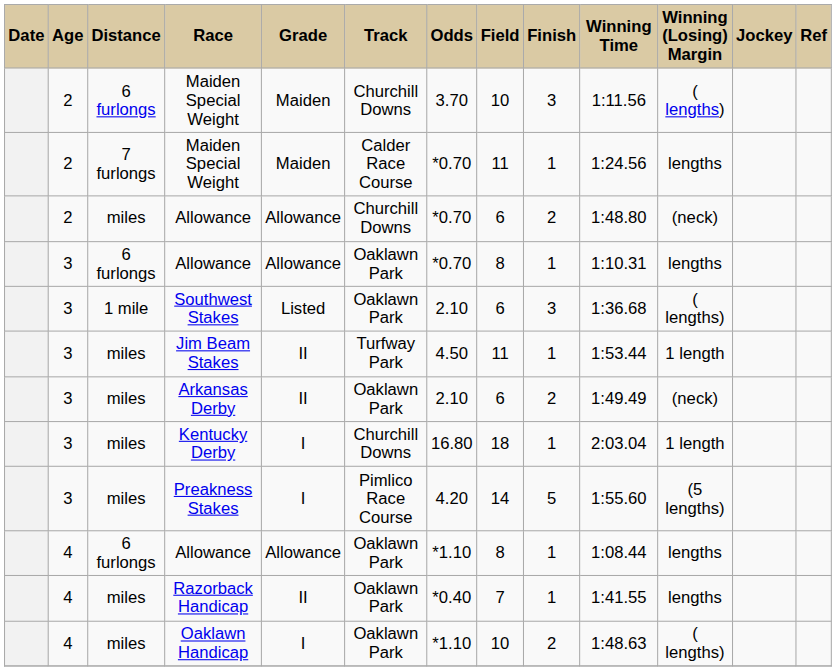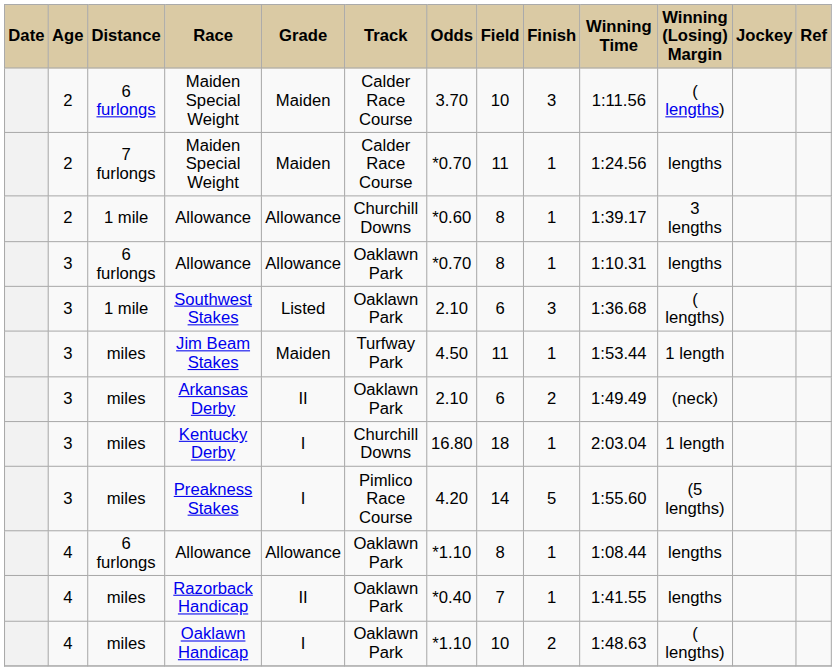 <table class = "wikitable sortable" style="text-align:center; width:90%">
 <tr>
 <th scope="col" style="background:#dacaa4;">Date</th>
 <th scope="col" style="background:#dacaa4">Age</th>
 <th scope="col" style="background:#dacaa4;">Distance</th>
 <th scope="col" style="background:#dacaa4;">Race</th>
 <th scope="col" style="background:#dacaa4;">Grade</th>
 <th scope="col" style="background:#dacaa4;">Track</th>
 <th scope="col" style="background:#dacaa4;">Odds</th>
 <th scope="col" style="background:#dacaa4;">Field</th>
 <th scope="col" style="background:#dacaa4;">Finish</th>
 <th scope="col" style="background:#dacaa4;">Winning Time</th>
 <th scope="col" style="background:#dacaa4;">Winning<br>(Losing)<br>Margin</th>
 <th scope="col" style="background:#dacaa4;">Jockey</th>
 <th scope="col" class="unsortable" style="background:#dacaa4;">Ref</th>
 </tr>
 <tr>
 <th scope="row" style="font-weight:normal;"></th>
 <td>2</td>
 <td>6 <a href='#'>furlongs</a></td>
 <td>Maiden Special Weight</td>
 <td>Maiden</td>
-<td>Churchill Downs</td>
+<td>Calder Race Course</td>
 <td>3.70</td>
 <td>10</td>
 <td>3</td>
 <td>1:11.56</td>
 <td>( <a href='#'>lengths</a>)</td>
 <td></td>
 <td></td>
 </tr>
 <tr>
 <th scope="row" style="font-weight:normal;"></th>
 <td>2</td>
 <td> 7 furlongs</td>
 <td>Maiden Special Weight</td>
 <td>Maiden</td>
 <td>Calder Race Course</td>
 <td>*0.70</td>
 <td>11</td>
 <td>1</td>
 <td>1:24.56</td>
 <td> lengths</td>
 <td></td>
 <td></td>
 </tr>
 <tr>
 <th scope="row" style="font-weight:normal;"></th>
 <td>2</td>
-<td>  miles</td>
+<td> 1 mile</td>
 <td>Allowance</td>
 <td>Allowance</td>
 <td>Churchill Downs</td>
-<td>*0.70</td>
-<td>6</td>
-<td>2</td>
-<td>1:48.80</td>
-<td>(neck)</td>
+<td>*0.60</td>
+<td>8</td>
+<td>1</td>
+<td>1:39.17</td>
+<td>3 lengths</td>
 <td></td>
 <td></td>
 </tr>
 <tr>
 <th scope="row" style="font-weight:normal;"></th>
 <td>3</td>
 <td> 6 furlongs</td>
 <td>Allowance</td>
 <td>Allowance</td>
 <td>Oaklawn Park</td>
 <td>*0.70</td>
 <td>8</td>
 <td>1</td>
 <td>1:10.31</td>
 <td> lengths</td>
 <td></td>
 <td></td>
 </tr>
 <tr>
 <th scope="row" style="font-weight:normal;"></th>
 <td>3</td>
 <td> 1 mile</td>
 <td><a href='#'>Southwest Stakes</a></td>
 <td>Listed</td>
 <td>Oaklawn Park</td>
 <td>2.10</td>
 <td>6</td>
 <td>3</td>
 <td>1:36.68</td>
 <td>( lengths)</td>
 <td></td>
 <td></td>
 </tr>
 <tr>
 <th scope="row" style="font-weight:normal;"></th>
 <td>3</td>
 <td>  miles</td>
 <td><a href='#'>Jim Beam Stakes</a></td>
-<td>II</td>
+<td>Maiden</td>
 <td>Turfway Park</td>
 <td>4.50</td>
 <td>11</td>
 <td>1</td>
 <td>1:53.44</td>
 <td>1 length</td>
 <td></td>
 <td></td>
 </tr>
 <tr>
 <th scope="row" style="font-weight:normal;"></th>
 <td>3</td>
 <td>  miles</td>
 <td><a href='#'>Arkansas Derby</a></td>
 <td>II</td>
 <td>Oaklawn Park</td>
 <td>2.10</td>
 <td>6</td>
 <td>2</td>
 <td>1:49.49</td>
 <td>(neck)</td>
 <td></td>
 <td></td>
 </tr>
 <tr>
 <th scope="row" style="font-weight:normal;"></th>
 <td>3</td>
 <td>  miles</td>
 <td><a href='#'>Kentucky Derby</a></td>
 <td>I</td>
 <td>Churchill Downs</td>
 <td>16.80</td>
 <td>18</td>
 <td>1</td>
 <td>2:03.04</td>
 <td>1 length</td>
 <td></td>
 <td></td>
 </tr>
 <tr>
 <th scope="row" style="font-weight:normal;"></th>
 <td>3</td>
 <td>  miles</td>
 <td><a href='#'>Preakness Stakes</a></td>
 <td>I</td>
 <td>Pimlico Race Course</td>
 <td>4.20</td>
 <td>14</td>
 <td>5</td>
 <td>1:55.60</td>
 <td>(5 lengths)</td>
 <td></td>
 <td></td>
 </tr>
 <tr>
 <th scope="row" style="font-weight:normal;"></th>
 <td>4</td>
 <td> 6 furlongs</td>
 <td>Allowance</td>
 <td>Allowance</td>
 <td>Oaklawn Park</td>
 <td>*1.10</td>
 <td>8</td>
 <td>1</td>
 <td>1:08.44</td>
 <td> lengths</td>
 <td></td>
 <td></td>
 </tr>
 <tr>
 <th scope="row" style="font-weight:normal;"></th>
 <td>4</td>
 <td>  miles</td>
 <td><a href='#'>Razorback Handicap</a></td>
 <td>II</td>
 <td>Oaklawn Park</td>
 <td>*0.40</td>
 <td>7</td>
 <td>1</td>
 <td>1:41.55</td>
 <td> lengths</td>
 <td></td>
 <td></td>
 </tr>
 <tr>
 <th scope="row" style="font-weight:normal;"></th>
 <td>4</td>
 <td>  miles</td>
 <td><a href='#'>Oaklawn Handicap</a></td>
 <td>I</td>
 <td>Oaklawn Park</td>
 <td>*1.10</td>
 <td>10</td>
 <td>2</td>
 <td>1:48.63</td>
 <td>( lengths)</td>
 <td></td>
 <td></td>
 </tr>
 <tr>
 </tr>
 </table>
